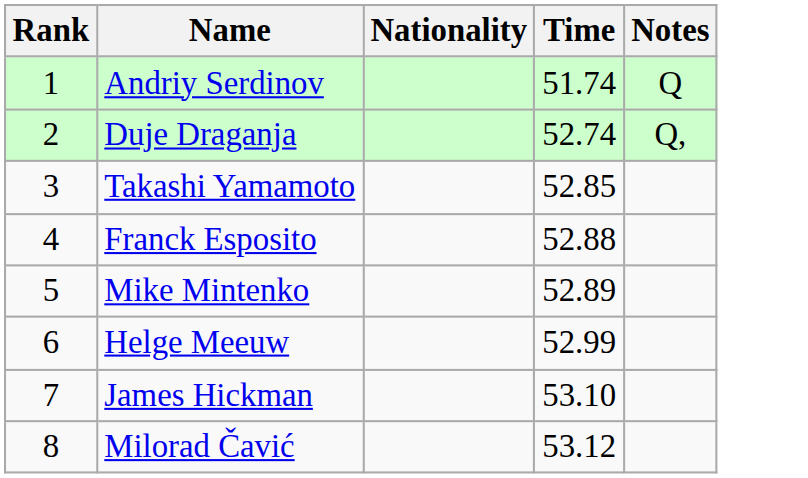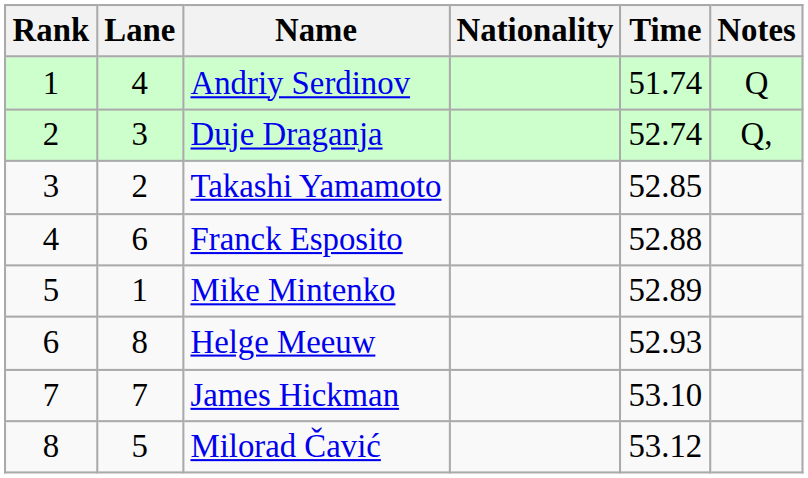 <table class="wikitable sortable" style="text-align:center">
 <tr>
 <th>Rank</th>
+<th>Lane</th>
 <th>Name</th>
 <th>Nationality</th>
 <th>Time</th>
 <th>Notes</th>
 </tr>
 <tr bgcolor=#ccffcc>
 <td>1</td>
+<td>4</td>
 <td align=left><a href='#'>Andriy Serdinov</a></td>
 <td align=left></td>
 <td>51.74</td>
 <td>Q</td>
 </tr>
 <tr bgcolor=#ccffcc>
 <td>2</td>
+<td>3</td>
 <td align=left><a href='#'>Duje Draganja</a></td>
 <td align=left></td>
 <td>52.74</td>
 <td>Q, </td>
 </tr>
 <tr>
 <td>3</td>
+<td>2</td>
 <td align=left><a href='#'>Takashi Yamamoto</a></td>
 <td align=left></td>
 <td>52.85</td>
 <td></td>
 </tr>
 <tr>
 <td>4</td>
+<td>6</td>
 <td align=left><a href='#'>Franck Esposito</a></td>
 <td align=left></td>
 <td>52.88</td>
 <td></td>
 </tr>
 <tr>
 <td>5</td>
+<td>1</td>
 <td align=left><a href='#'>Mike Mintenko</a></td>
 <td align=left></td>
 <td>52.89</td>
 <td></td>
 </tr>
 <tr>
 <td>6</td>
+<td>8</td>
 <td align=left><a href='#'>Helge Meeuw</a></td>
 <td align=left></td>
-<td>52.99</td>
+<td>52.93</td>
 <td></td>
 </tr>
 <tr>
+<td>7</td>
 <td>7</td>
 <td align=left><a href='#'>James Hickman</a></td>
 <td align=left></td>
 <td>53.10</td>
 <td></td>
 </tr>
 <tr>
 <td>8</td>
+<td>5</td>
 <td align=left><a href='#'>Milorad Čavić</a></td>
 <td align=left></td>
 <td>53.12</td>
 <td></td>
 </tr>
 </table>
